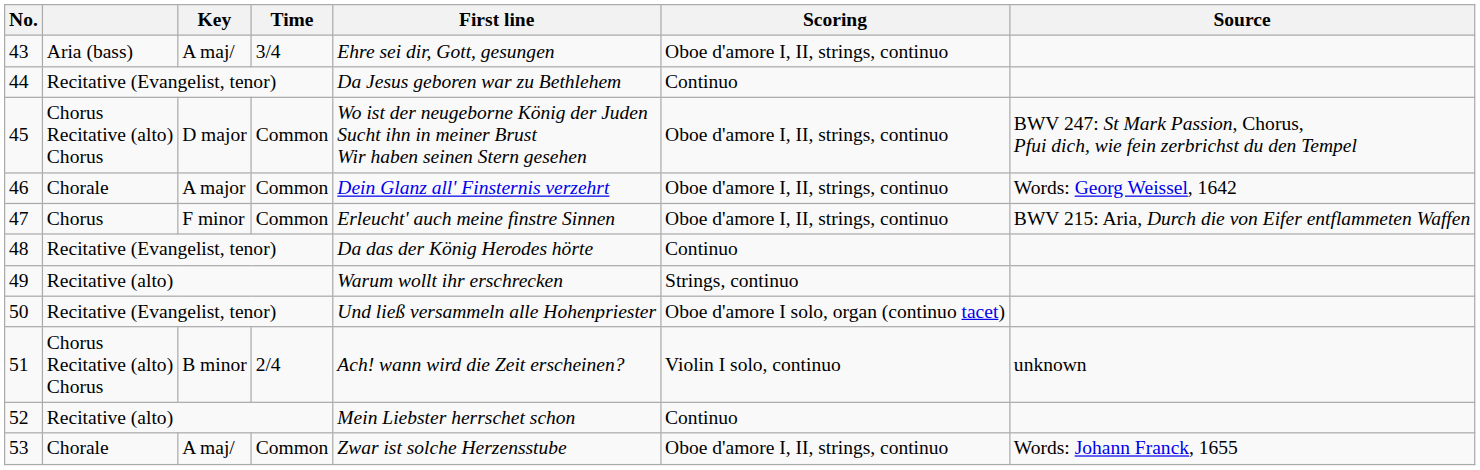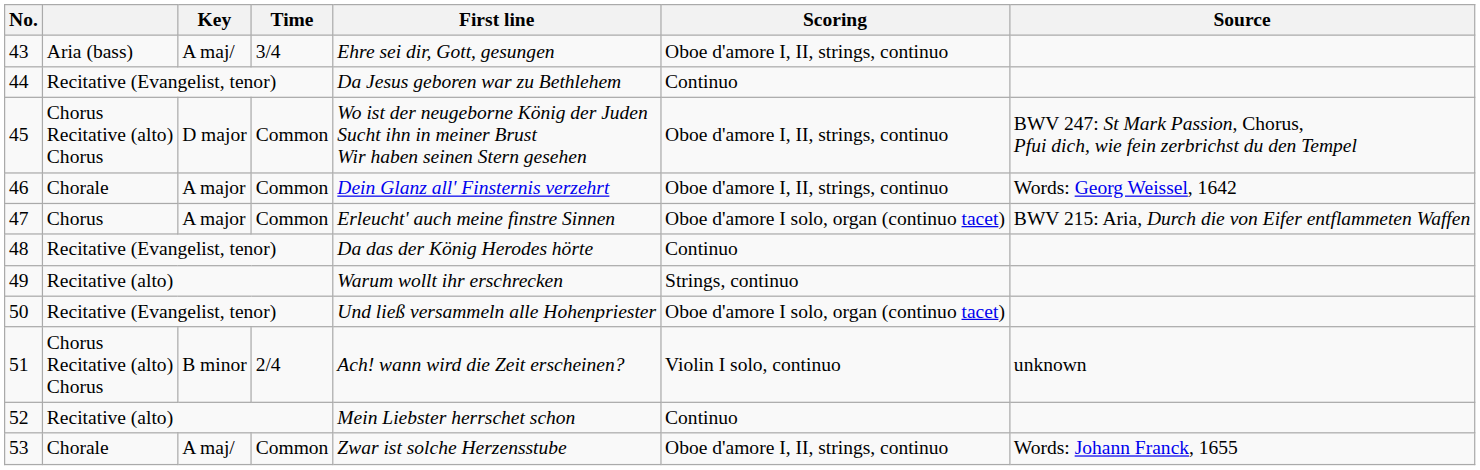 <table class="wikitable">
 <tr>
 <th>No.</th>
 <th> </th>
 <th>Key</th>
 <th>Time</th>
 <th>First line</th>
 <th>Scoring</th>
 <th>Source</th>
 </tr>
 <tr>
 <td>43</td>
 <td>Aria (bass)</td>
 <td>A maj/</td>
 <td>3/4</td>
 <td><em>Ehre sei dir, Gott, gesungen</em></td>
 <td>Oboe d'amore I, II, strings, continuo</td>
 <td> </td>
 </tr>
 <tr>
 <td>44</td>
 <td colspan=3>Recitative (Evangelist, tenor)</td>
 <td><em>Da Jesus geboren war zu Bethlehem</em></td>
 <td>Continuo</td>
 <td></td>
 </tr>
 <tr>
 <td>45</td>
 <td>Chorus<br>Recitative (alto)<br>Chorus</td>
 <td>D major</td>
 <td>Common</td>
 <td><em>Wo ist der neugeborne König der Juden</em><br><em>Sucht ihn in meiner Brust<br>Wir haben seinen Stern gesehen</em></td>
 <td>Oboe d'amore I, II, strings, continuo</td>
 <td>BWV 247: <em>St Mark Passion</em>, Chorus,<br><em>Pfui dich, wie fein zerbrichst du den Tempel</em></td>
 </tr>
 <tr>
 <td>46</td>
 <td>Chorale</td>
 <td>A major</td>
 <td>Common</td>
 <td><em><a href='#'>Dein Glanz all' Finsternis verzehrt</a></em></td>
 <td>Oboe d'amore I, II, strings, continuo</td>
 <td>Words: <a href='#'>Georg Weissel</a>, 1642</td>
 </tr>
 <tr>
 <td>47</td>
 <td>Chorus</td>
-<td>F minor</td>
+<td>A major</td>
 <td>Common</td>
 <td><em>Erleucht' auch meine finstre Sinnen</em></td>
-<td>Oboe d'amore I, II, strings, continuo</td>
+<td>Oboe d'amore I solo, organ (continuo <a href='#'>tacet</a>)</td>
 <td>BWV 215: Aria, <em>Durch die von Eifer entflammeten Waffen</em></td>
 </tr>
 <tr>
 <td>48</td>
 <td colspan=3>Recitative (Evangelist, tenor)</td>
 <td><em>Da das der König Herodes hörte</em></td>
 <td>Continuo</td>
 <td></td>
 </tr>
 <tr>
 <td>49</td>
 <td colspan=3>Recitative (alto)</td>
 <td><em>Warum wollt ihr erschrecken</em></td>
 <td>Strings, continuo</td>
 <td> </td>
 </tr>
 <tr>
 <td>50</td>
 <td colspan=3>Recitative (Evangelist, tenor)</td>
 <td><em>Und ließ versammeln alle Hohenpriester</em></td>
 <td>Oboe d'amore I solo, organ (continuo <a href='#'>tacet</a>)</td>
 <td></td>
 </tr>
 <tr>
 <td>51</td>
 <td>Chorus<br>Recitative (alto)<br>Chorus</td>
 <td>B minor</td>
 <td>2/4</td>
 <td><em>Ach! wann wird die Zeit erscheinen?</em></td>
 <td>Violin I solo, continuo</td>
 <td>unknown</td>
 </tr>
 <tr>
 <td>52</td>
 <td colspan=3>Recitative (alto)</td>
 <td><em>Mein Liebster herrschet schon</em></td>
 <td>Continuo</td>
 <td> </td>
 </tr>
 <tr>
 <td>53</td>
 <td>Chorale</td>
 <td>A maj/</td>
 <td>Common</td>
 <td><em>Zwar ist solche Herzensstube</em></td>
 <td>Oboe d'amore I, II, strings, continuo</td>
 <td>Words: <a href='#'>Johann Franck</a>, 1655</td>
 </tr>
 </table>
